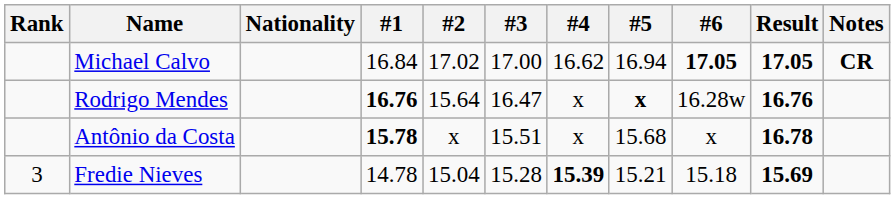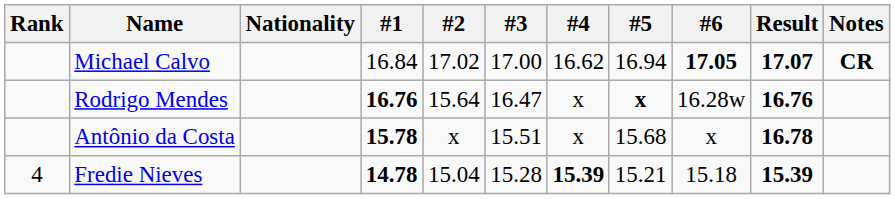 <table class="wikitable sortable" style="text-align:center;font-size:95%">
 <tr>
 <th>Rank</th>
 <th>Name</th>
 <th>Nationality</th>
 <th>#1</th>
 <th>#2</th>
 <th>#3</th>
 <th>#4</th>
 <th>#5</th>
 <th>#6</th>
 <th>Result</th>
 <th>Notes</th>
 </tr>
 <tr>
 <td></td>
 <td align=left><a href='#'>Michael Calvo</a></td>
 <td align=left></td>
 <td>16.84</td>
 <td>17.02</td>
 <td>17.00</td>
 <td>16.62</td>
 <td>16.94</td>
 <td><strong>17.05</strong></td>
-<td><strong>17.05</strong></td>
+<td><strong>17.07</strong></td>
 <td><strong>CR</strong></td>
 </tr>
 <tr>
 <td></td>
 <td align=left><a href='#'>Rodrigo Mendes</a></td>
 <td align=left></td>
 <td><strong>16.76</strong></td>
 <td>15.64</td>
 <td>16.47</td>
 <td>x</td>
 <td><strong>x</strong></td>
 <td>16.28w</td>
 <td><strong>16.76</strong></td>
 <td></td>
 </tr>
 <tr>
 <td></td>
 <td align=left><a href='#'>Antônio da Costa</a></td>
 <td align=left></td>
 <td><strong>15.78</strong></td>
 <td>x</td>
 <td>15.51</td>
 <td>x</td>
 <td>15.68</td>
 <td>x</td>
 <td><strong>16.78</strong></td>
 <td></td>
 </tr>
 <tr>
-<td>3</td>
+<td>4</td>
 <td align=left><a href='#'>Fredie Nieves</a></td>
 <td align=left></td>
-<td>14.78</td>
+<td><strong>14.78</strong></td>
 <td>15.04</td>
 <td>15.28</td>
 <td><strong>15.39</strong></td>
 <td>15.21</td>
 <td>15.18</td>
-<td><strong>15.69</strong></td>
+<td><strong>15.39</strong></td>
 <td></td>
 </tr>
 </table>
